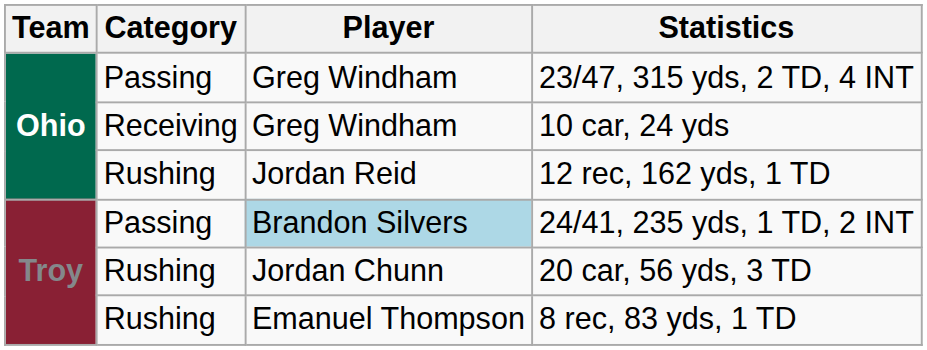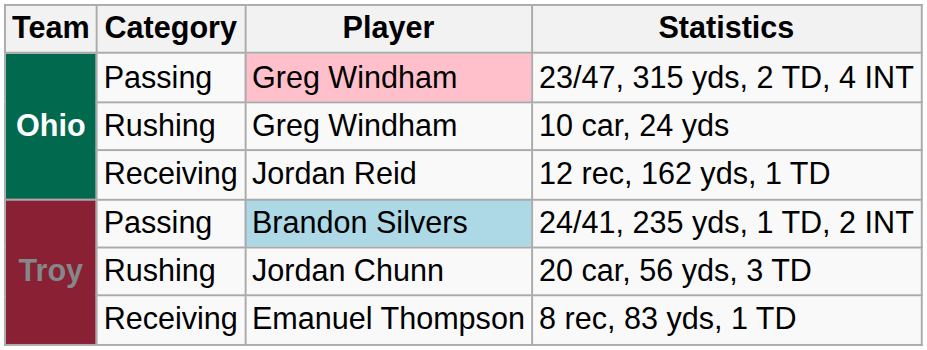 <table class="wikitable">
 <tr>
 <th>Team</th>
 <th>Category</th>
 <th>Player</th>
 <th>Statistics</th>
 </tr>
 <tr>
 <td rowspan=3 style="background:#00694e; color:#ffffff; text-align:center;"><strong>Ohio</strong></td>
 <td>Passing</td>
-<td>Greg Windham</td>
+<td style="background: pink;">Greg Windham</td>
 <td>23/47, 315 yds, 2 TD, 4 INT</td>
 </tr>
 <tr>
-<td>Receiving</td>
+<td>Rushing</td>
 <td>Greg Windham</td>
 <td>10 car, 24 yds</td>
 </tr>
 <tr>
-<td>Rushing</td>
+<td>Receiving</td>
 <td>Jordan Reid</td>
 <td>12 rec, 162 yds, 1 TD</td>
 </tr>
 <tr>
 <td rowspan=3 style="background:#892034; color:#84888b; text-align:center;"><strong>Troy</strong></td>
 <td>Passing</td>
 <td style="background: lightblue;">Brandon Silvers</td>
 <td>24/41, 235 yds, 1 TD, 2 INT</td>
 </tr>
 <tr>
 <td>Rushing</td>
 <td>Jordan Chunn</td>
 <td>20 car, 56 yds, 3 TD</td>
 </tr>
 <tr>
-<td>Rushing</td>
+<td>Receiving</td>
 <td>Emanuel Thompson</td>
 <td>8 rec, 83 yds, 1 TD</td>
 </tr>
 </table>
